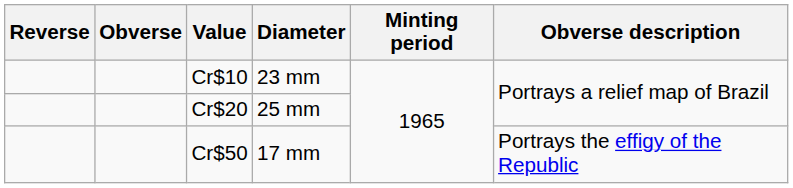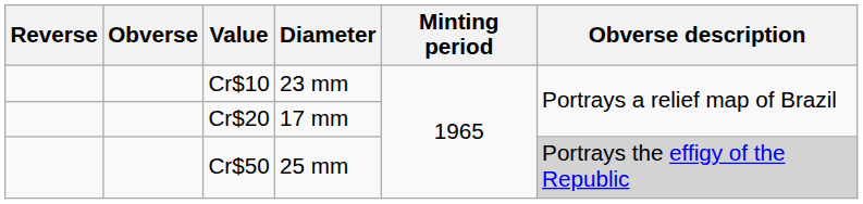 <table class="wikitable">
 <tr>
 <th>Reverse</th>
 <th>Obverse</th>
 <th>Value</th>
 <th>Diameter</th>
 <th>Minting period</th>
 <th>Obverse description</th>
 </tr>
 <tr>
 <td></td>
 <td></td>
 <td>Cr$10</td>
 <td>23 mm</td>
 <td rowspan=3 style="text-align: center;">1965</td>
 <td rowspan=2>Portrays a relief map of Brazil</td>
 </tr>
 <tr>
 <td></td>
 <td></td>
 <td>Cr$20</td>
-<td>25 mm</td>
+<td>17 mm</td>
 </tr>
 <tr>
 <td></td>
 <td></td>
 <td>Cr$50</td>
-<td>17 mm</td>
-<td>Portrays the <a href='#'>effigy of the Republic</a></td>
+<td>25 mm</td>
+<td style="background: lightgrey;">Portrays the <a href='#'>effigy of the Republic</a></td>
 </tr>
 </table>
